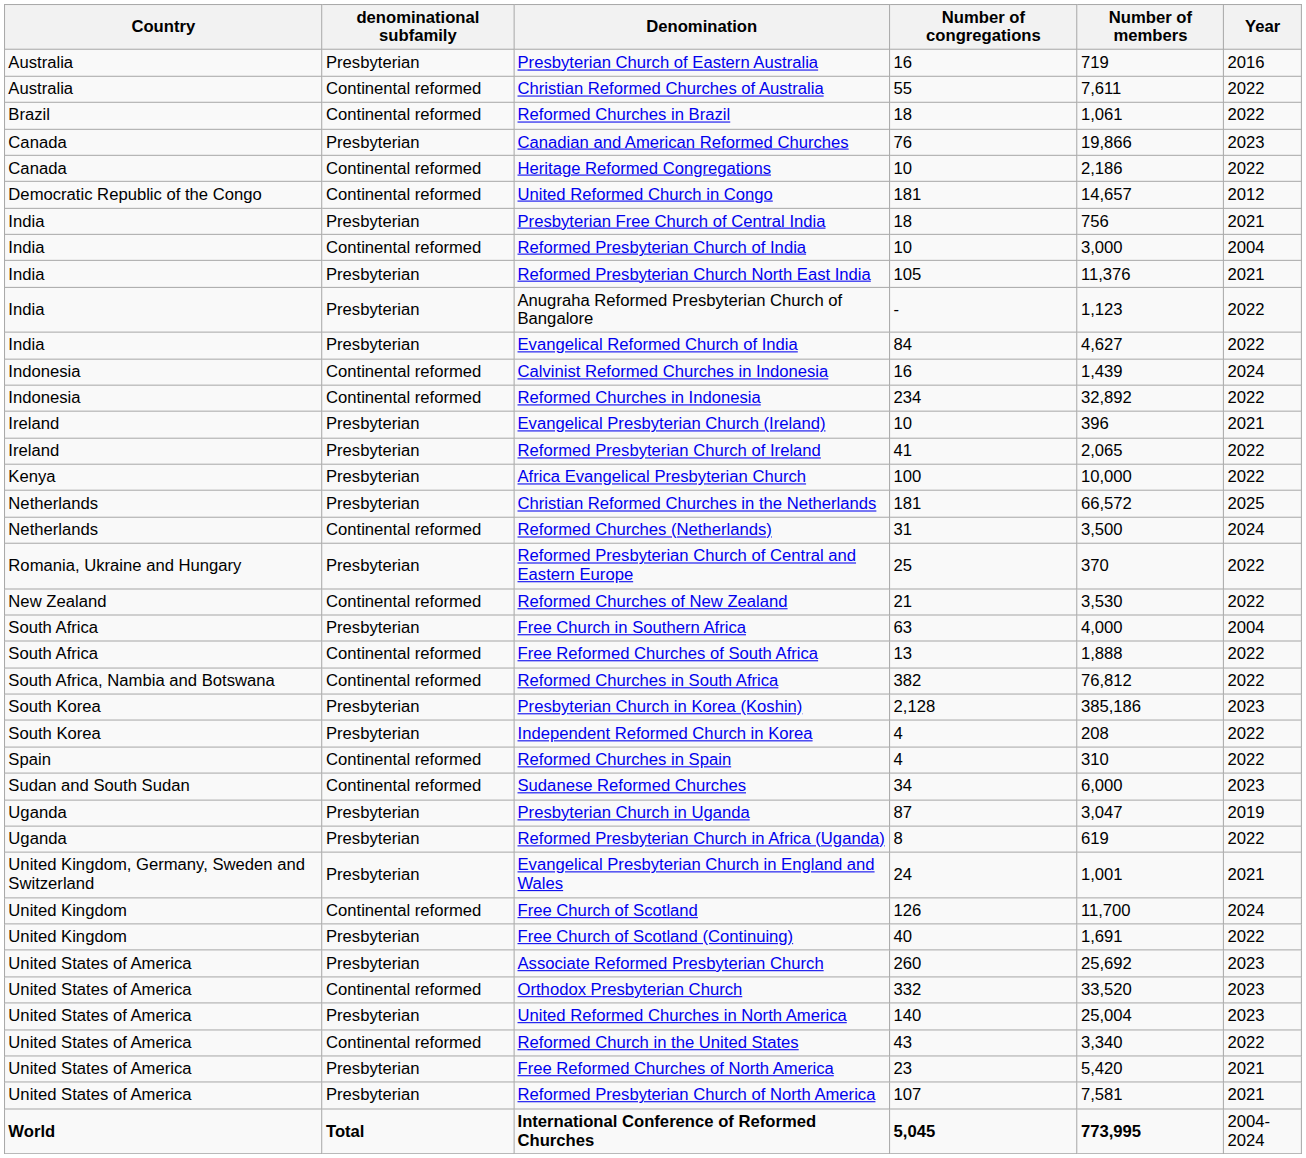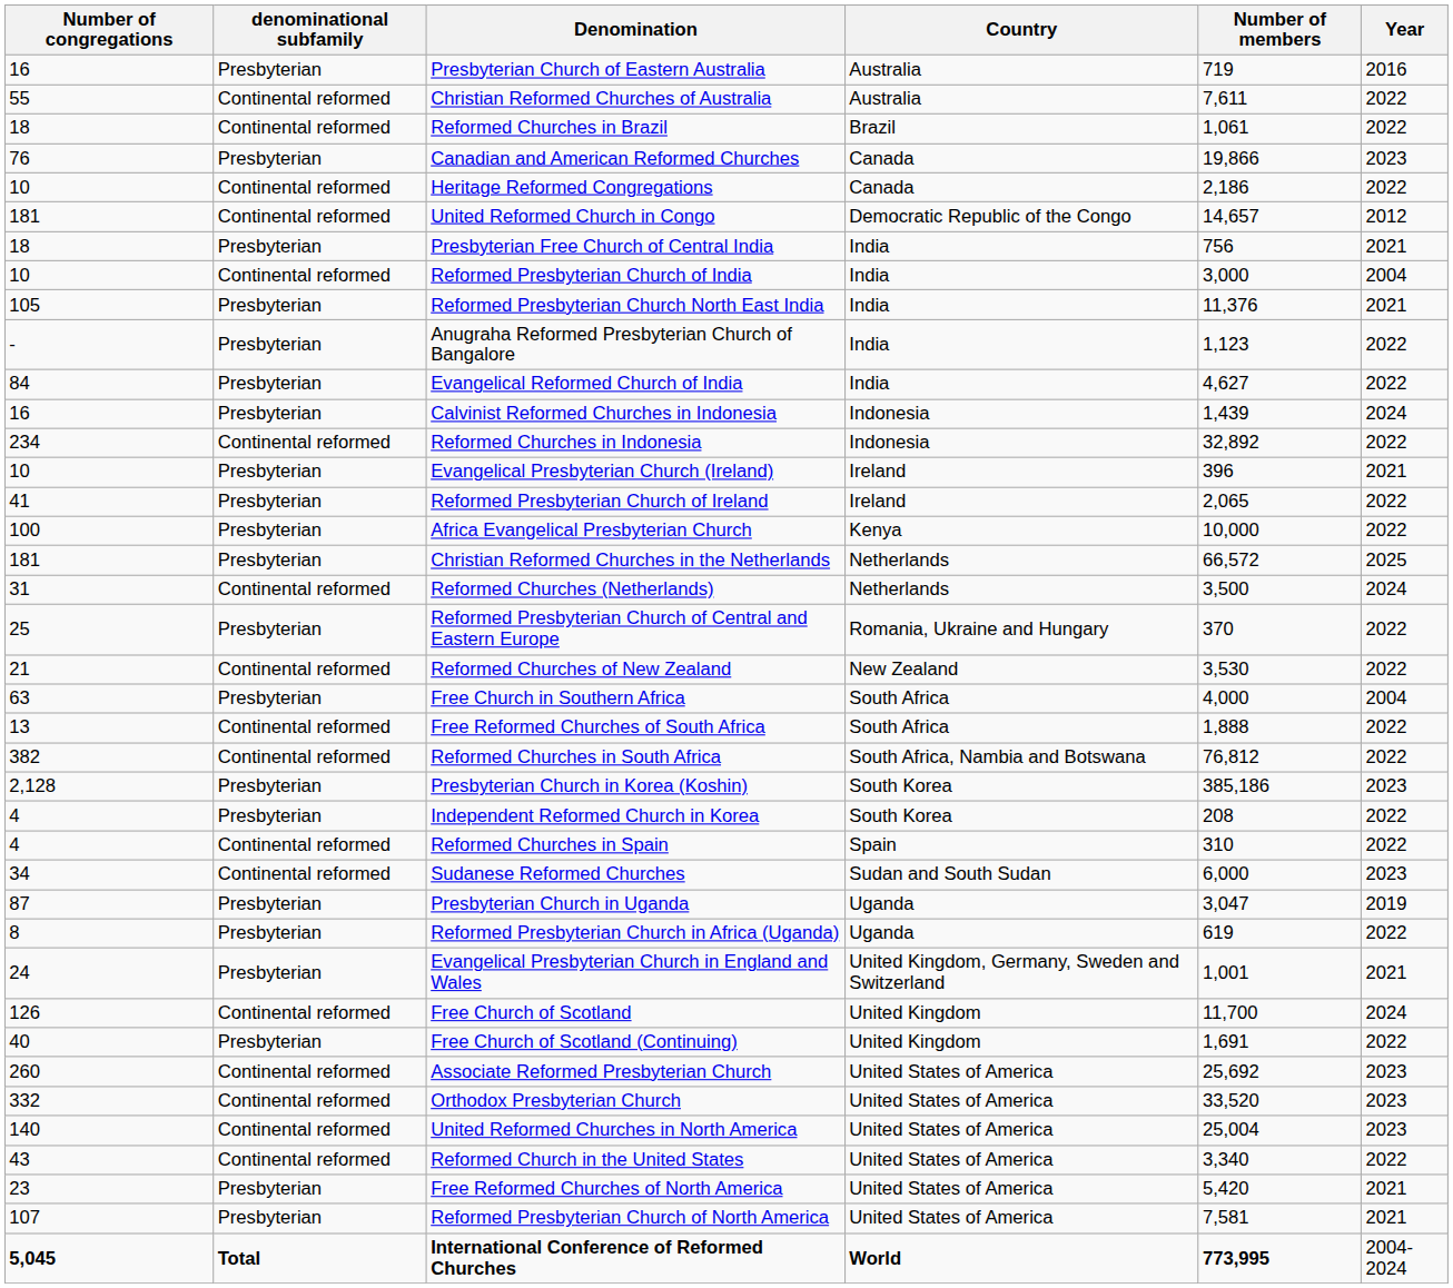 <table class="wikitable">
 <tr>
-<th><strong>Country</strong></th>
+<th><strong>Number of congregations</strong></th>
 <th><strong>denominational subfamily</strong></th>
 <th><strong>Denomination</strong></th>
-<th><strong>Number of congregations</strong></th>
+<th><strong>Country</strong></th>
 <th><strong>Number of members</strong></th>
 <th><strong>Year</strong></th>
 </tr>
 <tr>
-<td>Australia</td>
+<td>16</td>
 <td>Presbyterian</td>
 <td><a href='#'>Presbyterian Church of Eastern Australia</a></td>
-<td>16</td>
+<td>Australia</td>
 <td>719</td>
 <td>2016</td>
 </tr>
 <tr>
-<td>Australia</td>
+<td>55</td>
 <td>Continental reformed</td>
 <td><a href='#'>Christian Reformed Churches of Australia</a></td>
-<td>55</td>
+<td>Australia</td>
 <td>7,611</td>
 <td>2022</td>
 </tr>
 <tr>
-<td>Brazil</td>
+<td>18</td>
 <td>Continental reformed</td>
 <td><a href='#'>Reformed Churches in Brazil</a></td>
-<td>18</td>
+<td>Brazil</td>
 <td>1,061</td>
 <td>2022</td>
 </tr>
 <tr>
-<td>Canada</td>
+<td>76</td>
 <td>Presbyterian</td>
 <td><a href='#'>Canadian and American Reformed Churches</a></td>
-<td>76</td>
+<td>Canada</td>
 <td>19,866</td>
 <td>2023</td>
 </tr>
 <tr>
-<td>Canada</td>
+<td>10</td>
 <td>Continental reformed</td>
 <td><a href='#'>Heritage Reformed Congregations</a></td>
-<td>10</td>
+<td>Canada</td>
 <td>2,186</td>
 <td>2022</td>
 </tr>
 <tr>
-<td>Democratic Republic of the Congo</td>
+<td>181</td>
 <td>Continental reformed</td>
 <td><a href='#'>United Reformed Church in Congo</a></td>
-<td>181</td>
+<td>Democratic Republic of the Congo</td>
 <td>14,657</td>
 <td>2012</td>
 </tr>
 <tr>
-<td>India</td>
+<td>18</td>
 <td>Presbyterian</td>
 <td><a href='#'>Presbyterian Free Church of Central India</a></td>
-<td>18</td>
+<td>India</td>
 <td>756</td>
 <td>2021</td>
 </tr>
 <tr>
-<td>India</td>
+<td>10</td>
 <td>Continental reformed</td>
 <td><a href='#'>Reformed Presbyterian Church of India</a></td>
-<td>10</td>
+<td>India</td>
 <td>3,000</td>
 <td>2004</td>
 </tr>
 <tr>
-<td>India</td>
+<td>105</td>
 <td>Presbyterian</td>
 <td><a href='#'>Reformed Presbyterian Church North East India</a></td>
-<td>105</td>
+<td>India</td>
 <td>11,376</td>
 <td>2021</td>
 </tr>
 <tr>
-<td>India</td>
+<td>-</td>
 <td>Presbyterian</td>
 <td>Anugraha Reformed Presbyterian Church of Bangalore</td>
-<td>-</td>
+<td>India</td>
 <td>1,123</td>
 <td>2022</td>
 </tr>
 <tr>
-<td>India</td>
+<td>84</td>
 <td>Presbyterian</td>
 <td><a href='#'>Evangelical Reformed Church of India</a></td>
-<td>84</td>
+<td>India</td>
 <td>4,627</td>
 <td>2022</td>
 </tr>
 <tr>
+<td>16</td>
+<td>Presbyterian</td>
+<td><a href='#'>Calvinist Reformed Churches in Indonesia</a></td>
 <td>Indonesia</td>
-<td>Continental reformed</td>
-<td><a href='#'>Calvinist Reformed Churches in Indonesia</a></td>
-<td>16</td>
 <td>1,439</td>
 <td>2024</td>
 </tr>
 <tr>
-<td>Indonesia</td>
+<td>234</td>
 <td>Continental reformed</td>
 <td><a href='#'>Reformed Churches in Indonesia</a></td>
-<td>234</td>
+<td>Indonesia</td>
 <td>32,892</td>
 <td>2022</td>
 </tr>
 <tr>
-<td>Ireland</td>
+<td>10</td>
 <td>Presbyterian</td>
 <td><a href='#'>Evangelical Presbyterian Church (Ireland)</a></td>
-<td>10</td>
+<td>Ireland</td>
 <td>396</td>
 <td>2021</td>
 </tr>
 <tr>
-<td>Ireland</td>
+<td>41</td>
 <td>Presbyterian</td>
 <td><a href='#'>Reformed Presbyterian Church of Ireland</a></td>
-<td>41</td>
+<td>Ireland</td>
 <td>2,065</td>
 <td>2022</td>
 </tr>
 <tr>
-<td>Kenya</td>
+<td>100</td>
 <td>Presbyterian</td>
 <td><a href='#'>Africa Evangelical Presbyterian Church</a></td>
-<td>100</td>
+<td>Kenya</td>
 <td>10,000</td>
 <td>2022</td>
 </tr>
 <tr>
-<td>Netherlands</td>
+<td>181</td>
 <td>Presbyterian</td>
 <td><a href='#'>Christian Reformed Churches in the Netherlands</a></td>
-<td>181</td>
+<td>Netherlands</td>
 <td>66,572</td>
 <td>2025</td>
 </tr>
 <tr>
-<td>Netherlands</td>
+<td>31</td>
 <td>Continental reformed</td>
 <td><a href='#'>Reformed Churches (Netherlands)</a></td>
-<td>31</td>
+<td>Netherlands</td>
 <td>3,500</td>
 <td>2024</td>
 </tr>
 <tr>
-<td>Romania, Ukraine and Hungary</td>
+<td>25</td>
 <td>Presbyterian</td>
 <td><a href='#'>Reformed Presbyterian Church of Central and Eastern Europe</a></td>
-<td>25</td>
+<td>Romania, Ukraine and Hungary</td>
 <td>370</td>
 <td>2022</td>
 </tr>
 <tr>
-<td>New Zealand</td>
+<td>21</td>
 <td>Continental reformed</td>
 <td><a href='#'>Reformed Churches of New Zealand</a></td>
-<td>21</td>
+<td>New Zealand</td>
 <td>3,530</td>
 <td>2022</td>
 </tr>
 <tr>
-<td>South Africa</td>
+<td>63</td>
 <td>Presbyterian</td>
 <td><a href='#'>Free Church in Southern Africa</a></td>
-<td>63</td>
+<td>South Africa</td>
 <td>4,000</td>
 <td>2004</td>
 </tr>
 <tr>
-<td>South Africa</td>
+<td>13</td>
 <td>Continental reformed</td>
 <td><a href='#'>Free Reformed Churches of South Africa</a></td>
-<td>13</td>
+<td>South Africa</td>
 <td>1,888</td>
 <td>2022</td>
 </tr>
 <tr>
-<td>South Africa, Nambia and Botswana</td>
+<td>382</td>
 <td>Continental reformed</td>
 <td><a href='#'>Reformed Churches in South Africa</a></td>
-<td>382</td>
+<td>South Africa, Nambia and Botswana</td>
 <td>76,812</td>
 <td>2022</td>
 </tr>
 <tr>
-<td>South Korea</td>
+<td>2,128</td>
 <td>Presbyterian</td>
 <td><a href='#'>Presbyterian Church in Korea (Koshin)</a></td>
-<td>2,128</td>
+<td>South Korea</td>
 <td>385,186</td>
 <td>2023</td>
 </tr>
 <tr>
-<td>South Korea</td>
+<td>4</td>
 <td>Presbyterian</td>
 <td><a href='#'>Independent Reformed Church in Korea</a></td>
-<td>4</td>
+<td>South Korea</td>
 <td>208</td>
 <td>2022</td>
 </tr>
 <tr>
-<td>Spain</td>
+<td>4</td>
 <td>Continental reformed</td>
 <td><a href='#'>Reformed Churches in Spain</a></td>
-<td>4</td>
+<td>Spain</td>
 <td>310</td>
 <td>2022</td>
 </tr>
 <tr>
-<td>Sudan and South Sudan</td>
+<td>34</td>
 <td>Continental reformed</td>
 <td><a href='#'>Sudanese Reformed Churches</a></td>
-<td>34</td>
+<td>Sudan and South Sudan</td>
 <td>6,000</td>
 <td>2023</td>
 </tr>
 <tr>
-<td>Uganda</td>
+<td>87</td>
 <td>Presbyterian</td>
 <td><a href='#'>Presbyterian Church in Uganda</a></td>
-<td>87</td>
+<td>Uganda</td>
 <td>3,047</td>
 <td>2019</td>
 </tr>
 <tr>
-<td>Uganda</td>
+<td>8</td>
 <td>Presbyterian</td>
 <td><a href='#'>Reformed Presbyterian Church in Africa (Uganda)</a></td>
-<td>8</td>
+<td>Uganda</td>
 <td>619</td>
 <td>2022</td>
 </tr>
 <tr>
-<td>United Kingdom, Germany, Sweden and Switzerland</td>
+<td>24</td>
 <td>Presbyterian</td>
 <td><a href='#'>Evangelical Presbyterian Church in England and Wales</a></td>
-<td>24</td>
+<td>United Kingdom, Germany, Sweden and Switzerland</td>
 <td>1,001</td>
 <td>2021</td>
 </tr>
 <tr>
-<td>United Kingdom</td>
+<td>126</td>
 <td>Continental reformed</td>
 <td><a href='#'>Free Church of Scotland</a></td>
-<td>126</td>
+<td>United Kingdom</td>
 <td>11,700</td>
 <td>2024</td>
 </tr>
 <tr>
-<td>United Kingdom</td>
+<td>40</td>
 <td>Presbyterian</td>
 <td><a href='#'>Free Church of Scotland (Continuing)</a></td>
-<td>40</td>
+<td>United Kingdom</td>
 <td>1,691</td>
 <td>2022</td>
 </tr>
 <tr>
+<td>260</td>
+<td>Continental reformed</td>
+<td><a href='#'>Associate Reformed Presbyterian Church</a></td>
 <td>United States of America</td>
-<td>Presbyterian</td>
-<td><a href='#'>Associate Reformed Presbyterian Church</a></td>
-<td>260</td>
 <td>25,692</td>
 <td>2023</td>
 </tr>
 <tr>
-<td>United States of America</td>
+<td>332</td>
 <td>Continental reformed</td>
 <td><a href='#'>Orthodox Presbyterian Church</a></td>
-<td>332</td>
+<td>United States of America</td>
 <td>33,520</td>
 <td>2023</td>
 </tr>
 <tr>
+<td>140</td>
+<td>Continental reformed</td>
+<td><a href='#'>United Reformed Churches in North America</a></td>
 <td>United States of America</td>
-<td>Presbyterian</td>
-<td><a href='#'>United Reformed Churches in North America</a></td>
-<td>140</td>
 <td>25,004</td>
 <td>2023</td>
 </tr>
 <tr>
-<td>United States of America</td>
+<td>43</td>
 <td>Continental reformed</td>
 <td><a href='#'>Reformed Church in the United States</a></td>
-<td>43</td>
+<td>United States of America</td>
 <td>3,340</td>
 <td>2022</td>
 </tr>
 <tr>
-<td>United States of America</td>
+<td>23</td>
 <td>Presbyterian</td>
 <td><a href='#'>Free Reformed Churches of North America</a></td>
-<td>23</td>
+<td>United States of America</td>
 <td>5,420</td>
 <td>2021</td>
 </tr>
 <tr>
-<td>United States of America</td>
+<td>107</td>
 <td>Presbyterian</td>
 <td><a href='#'>Reformed Presbyterian Church of North America</a></td>
-<td>107</td>
+<td>United States of America</td>
 <td>7,581</td>
 <td>2021</td>
 </tr>
 <tr>
-<td><strong>World</strong></td>
+<td><strong>5,045</strong></td>
 <td><strong>Total</strong></td>
 <td><strong>International Conference of Reformed Churches</strong></td>
-<td><strong>5,045</strong></td>
+<td><strong>World</strong></td>
 <td><strong>773,995</strong></td>
 <td>2004-2024</td>
 </tr>
 </table>
